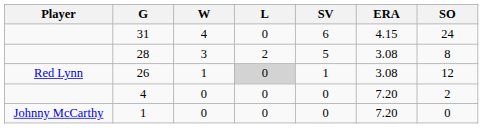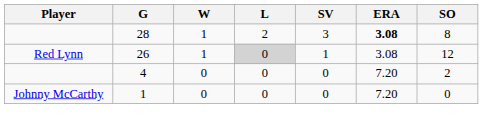 <table class="wikitable sortable">
 <tr>
 <th bgcolor="#DDDDFF" width="16%">Player</th>
 <th bgcolor="#DDDDFF" width="9%">G</th>
 <th bgcolor="#DDDDFF" width="9%">W</th>
 <th bgcolor="#DDDDFF" width="9%">L</th>
 <th bgcolor="#DDDDFF" width="9%">SV</th>
 <th bgcolor="#DDDDFF" width="9%">ERA</th>
 <th bgcolor="#DDDDFF" width="9%">SO</th>
 </tr>
 <tr align="center">
 <td></td>
-<td>31</td>
-<td>4</td>
-<td>0</td>
-<td>6</td>
-<td>4.15</td>
-<td>24</td>
-</tr>
-<tr align="center">
-<td></td>
 <td>28</td>
+<td>1</td>
+<td>2</td>
 <td>3</td>
-<td>2</td>
-<td>5</td>
-<td>3.08</td>
+<td><strong>3.08</strong></td>
 <td>8</td>
 </tr>
 <tr align="center">
 <td><a href='#'>Red Lynn</a></td>
 <td>26</td>
 <td>1</td>
 <td style="background: lightgrey;">0</td>
 <td>1</td>
 <td>3.08</td>
 <td>12</td>
 </tr>
 <tr align="center">
 <td></td>
 <td>4</td>
 <td>0</td>
 <td>0</td>
 <td>0</td>
 <td>7.20</td>
 <td>2</td>
 </tr>
 <tr align="center">
 <td><a href='#'>Johnny McCarthy</a></td>
 <td>1</td>
 <td>0</td>
 <td>0</td>
 <td>0</td>
 <td>7.20</td>
 <td>0</td>
 </tr>
 </table>
